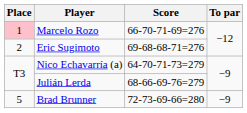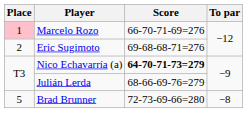 <table class="wikitable">
 <tr>
 <th>Place</th>
 <th>Player</th>
 <th>Score</th>
 <th>To par</th>
 </tr>
 <tr>
 <td align=center style="background: pink;">1</td>
 <td> <a href='#'>Marcelo Rozo</a></td>
 <td align=right>66-70-71-69=276</td>
 <td rowspan=2 align=center>−12</td>
 </tr>
 <tr>
 <td align=center>2</td>
 <td> <a href='#'>Eric Sugimoto</a></td>
 <td align=right>69-68-68-71=276</td>
 </tr>
 <tr>
 <td rowspan=2 align=center>T3</td>
 <td> <a href='#'>Nico Echavarría</a> (a)</td>
-<td align=right>64-70-71-73=279</td>
+<td align=right><strong>64-70-71-73=279</strong></td>
 <td rowspan=2 align=center>−9</td>
 </tr>
 <tr>
 <td> <a href='#'>Julián Lerda</a></td>
 <td align=right>68-66-69-76=279</td>
 </tr>
 <tr>
 <td align=center>5</td>
 <td> <a href='#'>Brad Brunner</a></td>
 <td align=right>72-73-69-66=280</td>
-<td align=center>−9</td>
+<td align=center>−8</td>
 </tr>
 </table>
